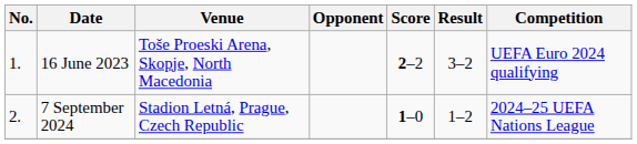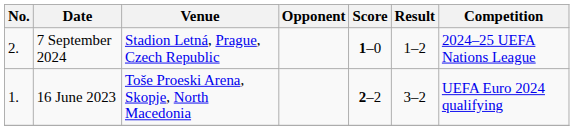 <table class="wikitable">
 <tr>
 <th>No.</th>
 <th>Date</th>
 <th>Venue</th>
 <th>Opponent</th>
 <th>Score</th>
 <th>Result</th>
 <th>Competition</th>
 </tr>
 <tr>
+<td>2.</td>
+<td>7 September 2024</td>
+<td><a href='#'>Stadion Letná</a>, <a href='#'>Prague</a>, <a href='#'>Czech Republic</a></td>
+<td></td>
+<td align=center><strong>1</strong>–0</td>
+<td align=center>1–2</td>
+<td><a href='#'>2024–25 UEFA Nations League</a></td>
+</tr>
+<tr>
 <td>1.</td>
 <td>16 June 2023</td>
 <td><a href='#'>Toše Proeski Arena</a>, <a href='#'>Skopje</a>, <a href='#'>North Macedonia</a></td>
 <td></td>
 <td align=center><strong>2</strong>–2</td>
 <td align=center>3–2</td>
 <td><a href='#'>UEFA Euro 2024 qualifying</a></td>
 </tr>
 <tr>
-<td>2.</td>
-<td>7 September 2024</td>
-<td><a href='#'>Stadion Letná</a>, <a href='#'>Prague</a>, <a href='#'>Czech Republic</a></td>
-<td></td>
-<td align=center><strong>1</strong>–0</td>
-<td align=center>1–2</td>
-<td><a href='#'>2024–25 UEFA Nations League</a></td>
-</tr>
-<tr>
 </tr>
 </table>
